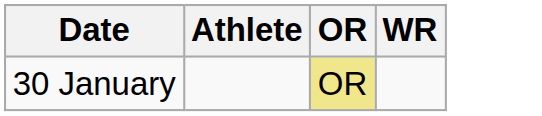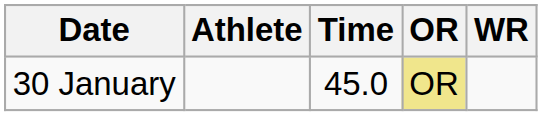 <table class="wikitable" style="text-align:center">
 <tr>
 <th>Date</th>
 <th>Athlete</th>
+<th>Time</th>
 <th>OR</th>
 <th>WR</th>
 </tr>
 <tr>
 <td>30 January</td>
 <td></td>
+<td>45.0</td>
 <td style="background: khaki;">OR</td>
 <td></td>
 </tr>
 </table>
